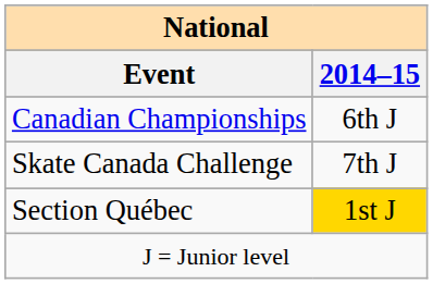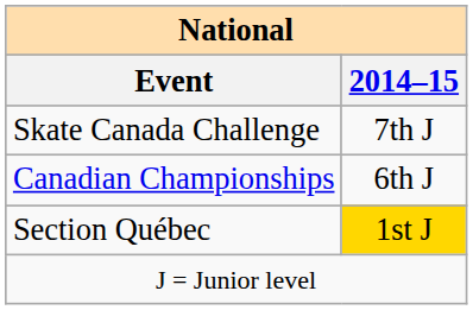 <table class="wikitable" style="text-align:center">
 <tr>
 <th style="background-color: #ffdead; " colspan=2 align=center>National</th>
 </tr>
 <tr>
 <th>Event</th>
 <th><a href='#'>2014–15</a></th>
 </tr>
 <tr>
+<td align=left>Skate Canada Challenge</td>
+<td>7th J</td>
+</tr>
+<tr>
 <td align=left><a href='#'>Canadian Championships</a></td>
 <td>6th J</td>
-</tr>
-<tr>
-<td align=left>Skate Canada Challenge</td>
-<td>7th J</td>
 </tr>
 <tr>
 <td align=left>Section Québec</td>
 <td bgcolor=gold>1st J</td>
 </tr>
 <tr>
 <td colspan=2 align=center><small> J = Junior level </small></td>
 </tr>
 </table>
